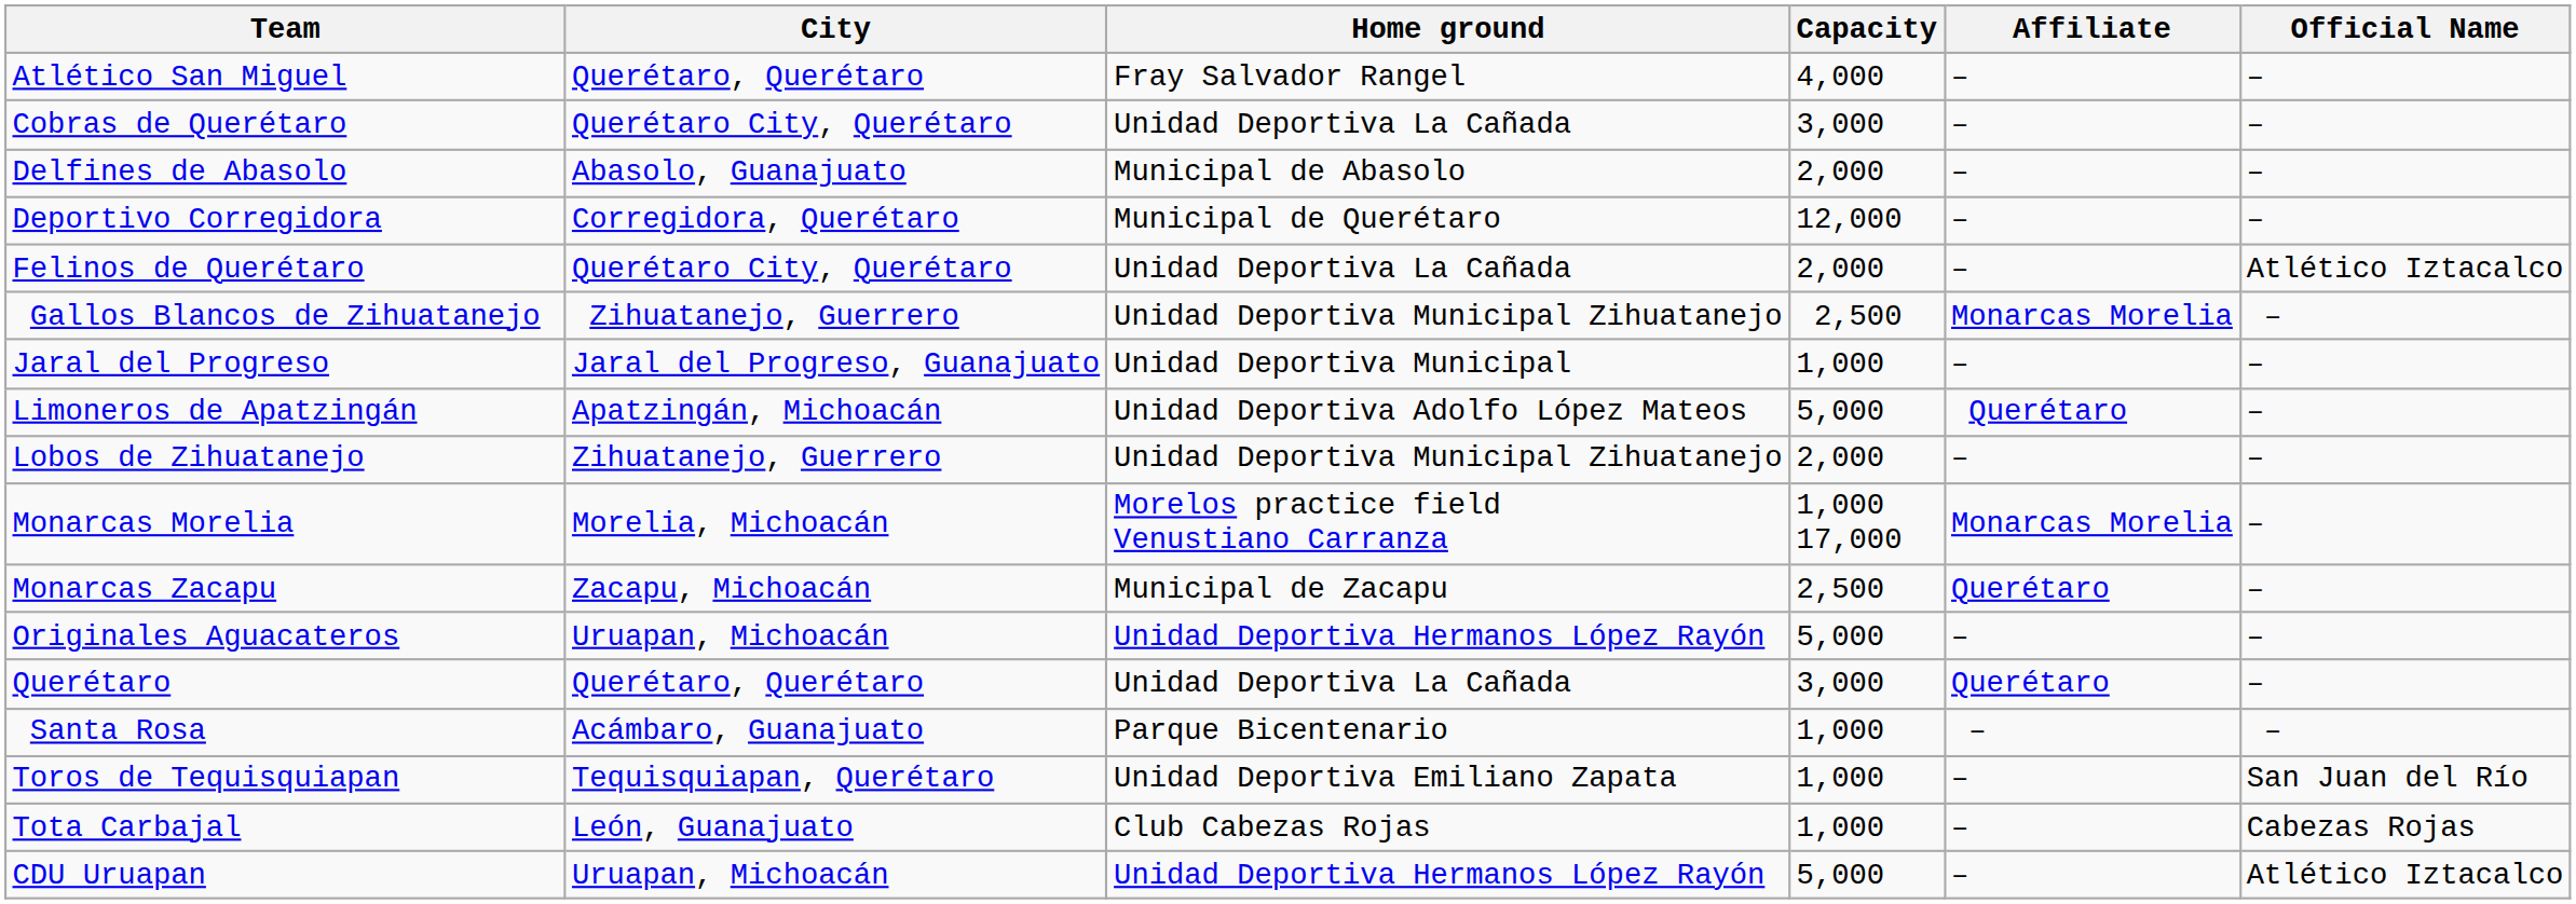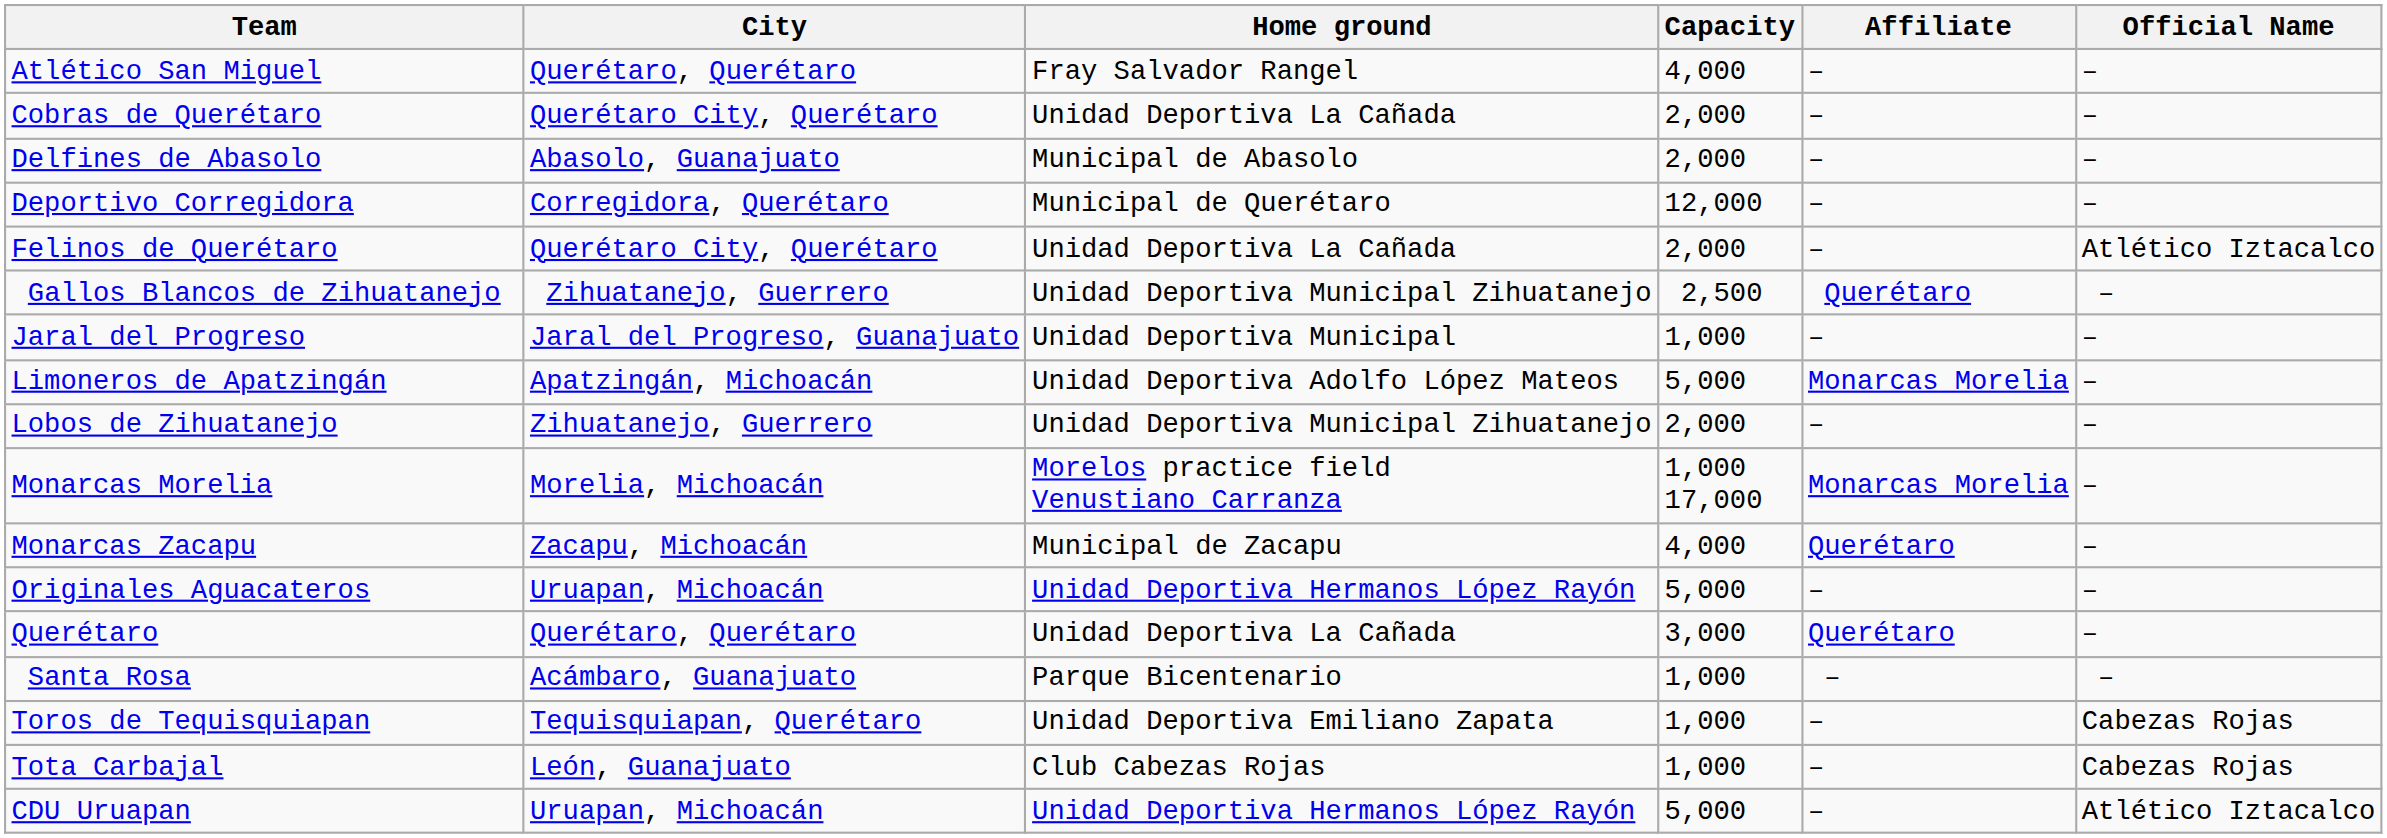 <table class="wikitable sortable">
 <tr>
 <th>Team</th>
 <th>City</th>
 <th>Home ground</th>
 <th>Capacity</th>
 <th>Affiliate</th>
 <th>Official Name</th>
 </tr>
 <tr>
 <td><a href='#'>Atlético San Miguel</a></td>
 <td><a href='#'>Querétaro</a>, <a href='#'>Querétaro</a></td>
 <td>Fray Salvador Rangel</td>
 <td>4,000</td>
 <td>–</td>
 <td>–</td>
 </tr>
 <tr>
 <td><a href='#'>Cobras de Querétaro</a></td>
 <td><a href='#'>Querétaro City</a>, <a href='#'>Querétaro</a></td>
 <td>Unidad Deportiva La Cañada</td>
-<td>3,000</td>
+<td>2,000</td>
 <td>–</td>
 <td>–</td>
 </tr>
 <tr>
 <td><a href='#'>Delfines de Abasolo</a></td>
 <td><a href='#'>Abasolo</a>, <a href='#'>Guanajuato</a></td>
 <td>Municipal de Abasolo</td>
 <td>2,000</td>
 <td>–</td>
 <td>–</td>
 </tr>
 <tr>
 <td><a href='#'>Deportivo Corregidora</a></td>
 <td><a href='#'>Corregidora</a>, <a href='#'>Querétaro</a></td>
 <td>Municipal de Querétaro</td>
 <td>12,000</td>
 <td>–</td>
 <td>–</td>
 </tr>
 <tr>
 <td><a href='#'>Felinos de Querétaro</a></td>
 <td><a href='#'>Querétaro City</a>, <a href='#'>Querétaro</a></td>
 <td>Unidad Deportiva La Cañada</td>
 <td>2,000</td>
 <td>–</td>
 <td>Atlético Iztacalco</td>
 </tr>
 <tr>
 <td> <a href='#'>Gallos Blancos de Zihuatanejo</a> </td>
 <td> <a href='#'>Zihuatanejo</a>, <a href='#'>Guerrero</a> </td>
 <td>Unidad Deportiva Municipal Zihuatanejo</td>
 <td> 2,500</td>
-<td><a href='#'>Monarcas Morelia</a></td>
+<td> <a href='#'>Querétaro</a> </td>
 <td> –</td>
 </tr>
 <tr>
 <td><a href='#'>Jaral del Progreso</a></td>
 <td><a href='#'>Jaral del Progreso</a>, <a href='#'>Guanajuato</a></td>
 <td>Unidad Deportiva Municipal</td>
 <td>1,000</td>
 <td>–</td>
 <td>–</td>
 </tr>
 <tr>
 <td><a href='#'>Limoneros de Apatzingán</a></td>
 <td><a href='#'>Apatzingán</a>, <a href='#'>Michoacán</a></td>
 <td>Unidad Deportiva Adolfo López Mateos</td>
 <td>5,000</td>
-<td> <a href='#'>Querétaro</a> </td>
+<td><a href='#'>Monarcas Morelia</a></td>
 <td>–</td>
 </tr>
 <tr>
 <td><a href='#'>Lobos de Zihuatanejo</a></td>
 <td><a href='#'>Zihuatanejo</a>, <a href='#'>Guerrero</a></td>
 <td>Unidad Deportiva Municipal Zihuatanejo</td>
 <td>2,000</td>
 <td>–</td>
 <td>–</td>
 </tr>
 <tr>
 <td><a href='#'>Monarcas Morelia</a></td>
 <td><a href='#'>Morelia</a>, <a href='#'>Michoacán</a></td>
 <td><a href='#'>Morelos</a> practice field<br><a href='#'>Venustiano Carranza</a></td>
 <td>1,000<br>17,000</td>
 <td><a href='#'>Monarcas Morelia</a></td>
 <td>–</td>
 </tr>
 <tr>
 <td><a href='#'>Monarcas Zacapu</a></td>
 <td><a href='#'>Zacapu</a>, <a href='#'>Michoacán</a></td>
 <td>Municipal de Zacapu</td>
-<td>2,500</td>
+<td>4,000</td>
 <td><a href='#'>Querétaro</a></td>
 <td>–</td>
 </tr>
 <tr>
 <td><a href='#'>Originales Aguacateros</a></td>
 <td><a href='#'>Uruapan</a>, <a href='#'>Michoacán</a></td>
 <td><a href='#'>Unidad Deportiva Hermanos López Rayón</a></td>
 <td>5,000</td>
 <td>–</td>
 <td>–</td>
 </tr>
 <tr>
 <td><a href='#'>Querétaro</a></td>
 <td><a href='#'>Querétaro</a>, <a href='#'>Querétaro</a></td>
 <td>Unidad Deportiva La Cañada</td>
 <td>3,000</td>
 <td><a href='#'>Querétaro</a></td>
 <td>–</td>
 </tr>
 <tr>
 <td> <a href='#'>Santa Rosa</a></td>
 <td><a href='#'>Acámbaro</a>, <a href='#'>Guanajuato</a></td>
 <td>Parque Bicentenario</td>
 <td>1,000</td>
 <td> – </td>
 <td> –</td>
 </tr>
 <tr>
 <td><a href='#'>Toros de Tequisquiapan</a></td>
 <td><a href='#'>Tequisquiapan</a>, <a href='#'>Querétaro</a></td>
 <td>Unidad Deportiva Emiliano Zapata</td>
 <td>1,000</td>
 <td>–</td>
-<td>San Juan del Río</td>
+<td>Cabezas Rojas</td>
 </tr>
 <tr>
 <td><a href='#'>Tota Carbajal</a></td>
 <td><a href='#'>León</a>, <a href='#'>Guanajuato</a></td>
 <td>Club Cabezas Rojas</td>
 <td>1,000</td>
 <td>–</td>
 <td>Cabezas Rojas</td>
 </tr>
 <tr>
 <td><a href='#'>CDU Uruapan</a></td>
 <td><a href='#'>Uruapan</a>, <a href='#'>Michoacán</a></td>
 <td><a href='#'>Unidad Deportiva Hermanos López Rayón</a></td>
 <td>5,000</td>
 <td>–</td>
 <td>Atlético Iztacalco</td>
 </tr>
 </table>
